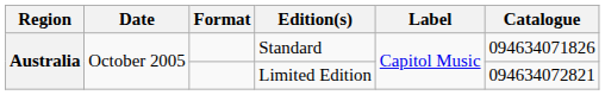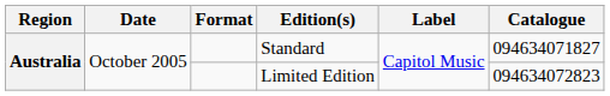 <table class="wikitable plainrowheaders">
 <tr>
 <th scope="col">Region</th>
 <th scope="col">Date</th>
 <th scope="col">Format</th>
 <th scope="col">Edition(s)</th>
 <th scope="col">Label</th>
 <th scope="col">Catalogue</th>
 </tr>
 <tr>
 <th scope="row" rowspan="2">Australia</th>
 <td rowspan="2">October 2005</td>
 <td></td>
 <td>Standard</td>
 <td rowspan="2"><a href='#'>Capitol Music</a></td>
-<td>094634071826</td>
+<td>094634071827</td>
 </tr>
 <tr>
 <td></td>
 <td>Limited Edition</td>
-<td>094634072821</td>
+<td>094634072823</td>
 </tr>
 </table>
